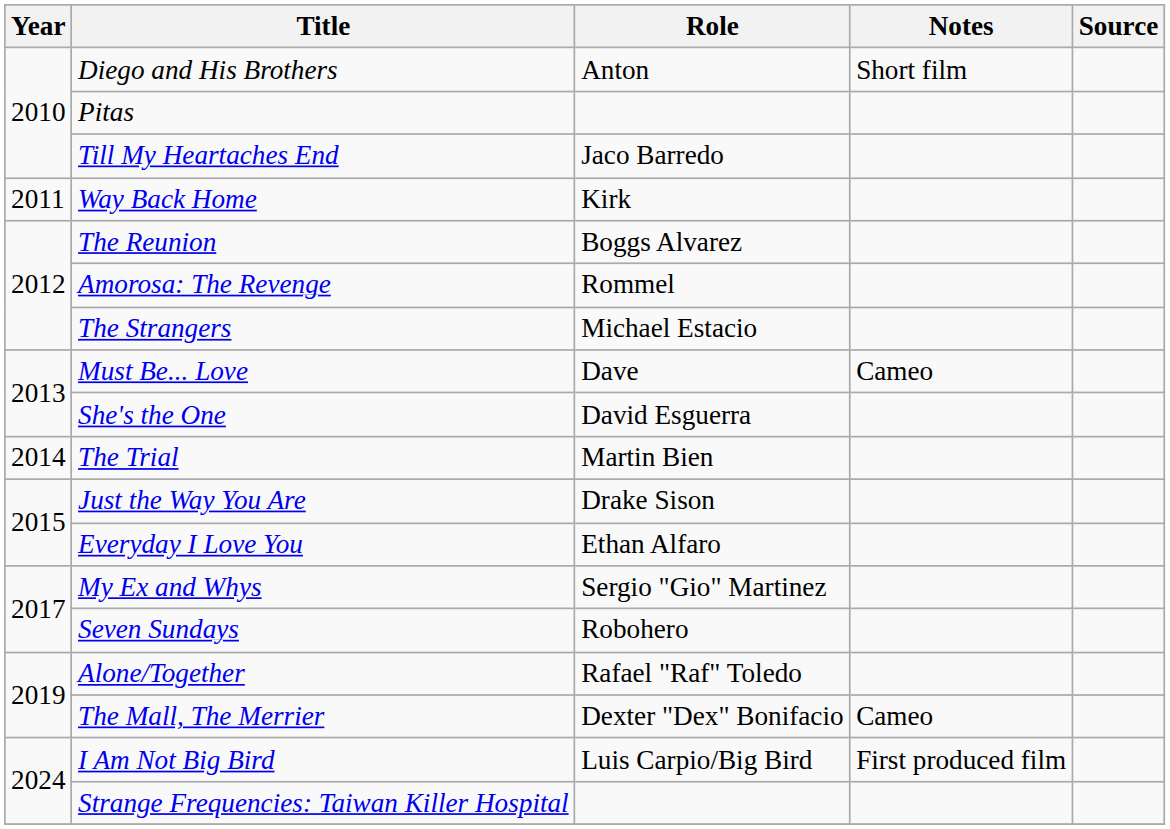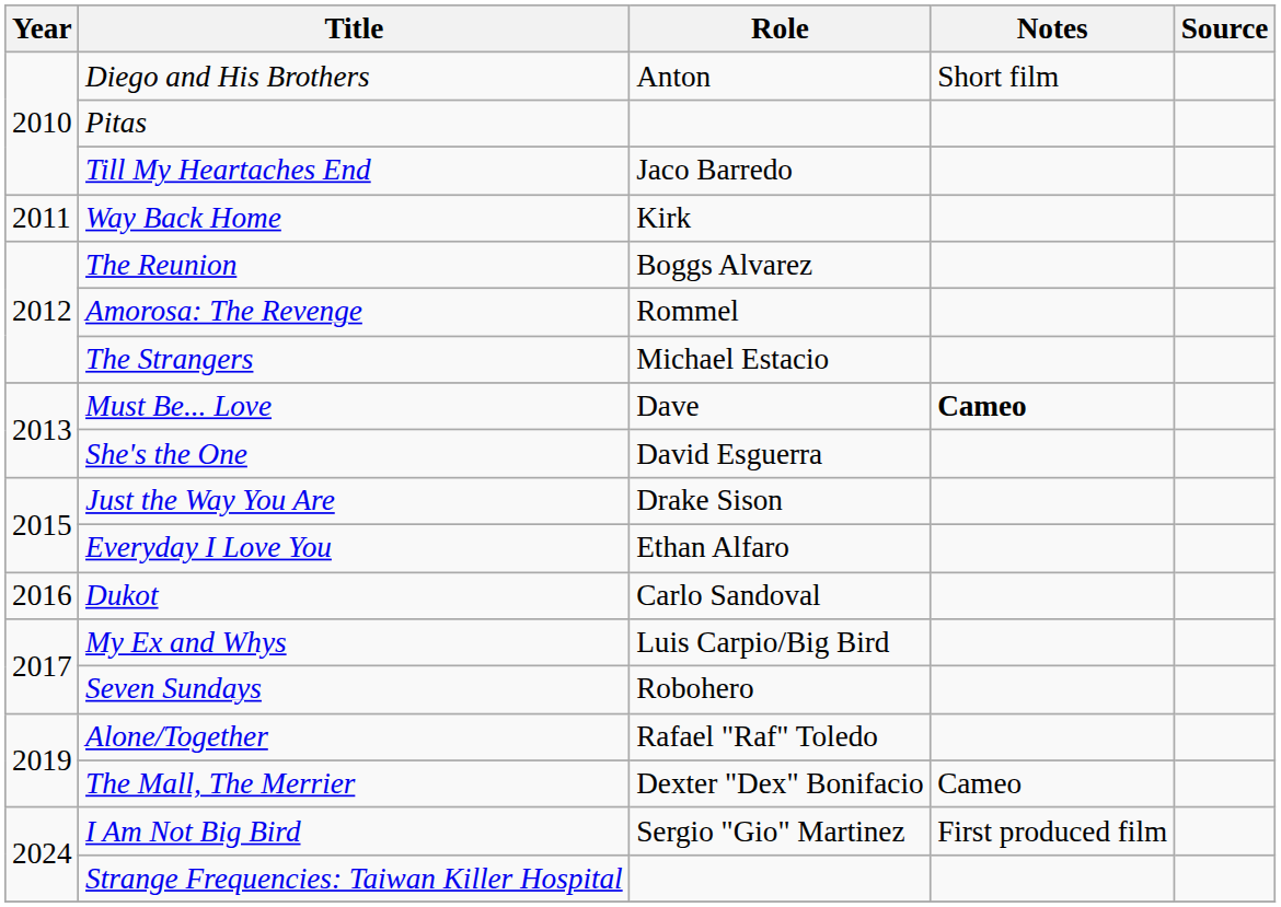 <table class="wikitable sortable" >
 <tr>
 <th>Year</th>
 <th>Title</th>
 <th>Role</th>
 <th class="unsortable">Notes </th>
 <th class="unsortable">Source</th>
 </tr>
 <tr>
 <td rowspan="3">2010</td>
 <td><em>Diego and His Brothers</em></td>
 <td>Anton</td>
 <td>Short film</td>
 <td></td>
 </tr>
 <tr>
 <td><em>Pitas</em></td>
 <td></td>
 <td></td>
 <td></td>
 </tr>
 <tr>
 <td><em><a href='#'>Till My Heartaches End</a></em></td>
 <td>Jaco Barredo</td>
 <td></td>
 <td></td>
 </tr>
 <tr>
 <td>2011</td>
 <td><em><a href='#'>Way Back Home</a></em></td>
 <td>Kirk</td>
 <td></td>
 <td></td>
 </tr>
 <tr>
 <td rowspan="3">2012</td>
 <td><em><a href='#'>The Reunion</a></em></td>
 <td>Boggs Alvarez</td>
 <td></td>
 <td></td>
 </tr>
 <tr>
 <td><em><a href='#'>Amorosa: The Revenge</a></em></td>
 <td>Rommel</td>
 <td></td>
 <td></td>
 </tr>
 <tr>
 <td><em><a href='#'>The Strangers</a></em></td>
 <td>Michael Estacio</td>
 <td></td>
 <td></td>
 </tr>
 <tr>
 <td rowspan="2">2013</td>
 <td><em><a href='#'>Must Be... Love</a></em></td>
 <td>Dave</td>
-<td>Cameo</td>
+<td><strong>Cameo</strong></td>
 <td></td>
 </tr>
 <tr>
 <td><em><a href='#'>She's the One</a></em></td>
 <td>David Esguerra</td>
-<td></td>
-<td></td>
-</tr>
-<tr>
-<td>2014</td>
-<td><em><a href='#'>The Trial</a></em></td>
-<td>Martin Bien</td>
 <td></td>
 <td></td>
 </tr>
 <tr>
 <td rowspan="2">2015</td>
 <td><em><a href='#'>Just the Way You Are</a></em></td>
 <td>Drake Sison</td>
 <td></td>
 <td></td>
 </tr>
 <tr>
 <td><em><a href='#'>Everyday I Love You</a></em></td>
 <td>Ethan Alfaro</td>
 <td></td>
 <td></td>
 </tr>
 <tr>
+<td>2016</td>
+<td><em><a href='#'>Dukot</a></em></td>
+<td>Carlo Sandoval</td>
+<td></td>
+<td></td>
+</tr>
+<tr>
 <td rowspan="2">2017</td>
 <td><em><a href='#'>My Ex and Whys</a></em></td>
-<td>Sergio "Gio" Martinez</td>
+<td>Luis Carpio/Big Bird</td>
 <td></td>
 <td></td>
 </tr>
 <tr>
 <td><em><a href='#'>Seven Sundays</a></em></td>
 <td>Robohero</td>
 <td></td>
 <td></td>
 </tr>
 <tr>
 <td rowspan="2">2019</td>
 <td><em><a href='#'>Alone/Together</a></em></td>
 <td>Rafael "Raf" Toledo</td>
 <td></td>
 <td></td>
 </tr>
 <tr>
 <td><em><a href='#'>The Mall, The Merrier</a></em></td>
 <td>Dexter "Dex" Bonifacio</td>
 <td>Cameo</td>
 <td></td>
 </tr>
 <tr>
 <td rowspan="2">2024</td>
 <td><em><a href='#'>I Am Not Big Bird</a></em></td>
-<td>Luis Carpio/Big Bird</td>
+<td>Sergio "Gio" Martinez</td>
 <td>First produced film</td>
 <td></td>
 </tr>
 <tr>
 <td><em><a href='#'>Strange Frequencies: Taiwan Killer Hospital</a></em></td>
 <td></td>
 <td></td>
 <td></td>
 </tr>
 <tr>
 </tr>
 </table>
